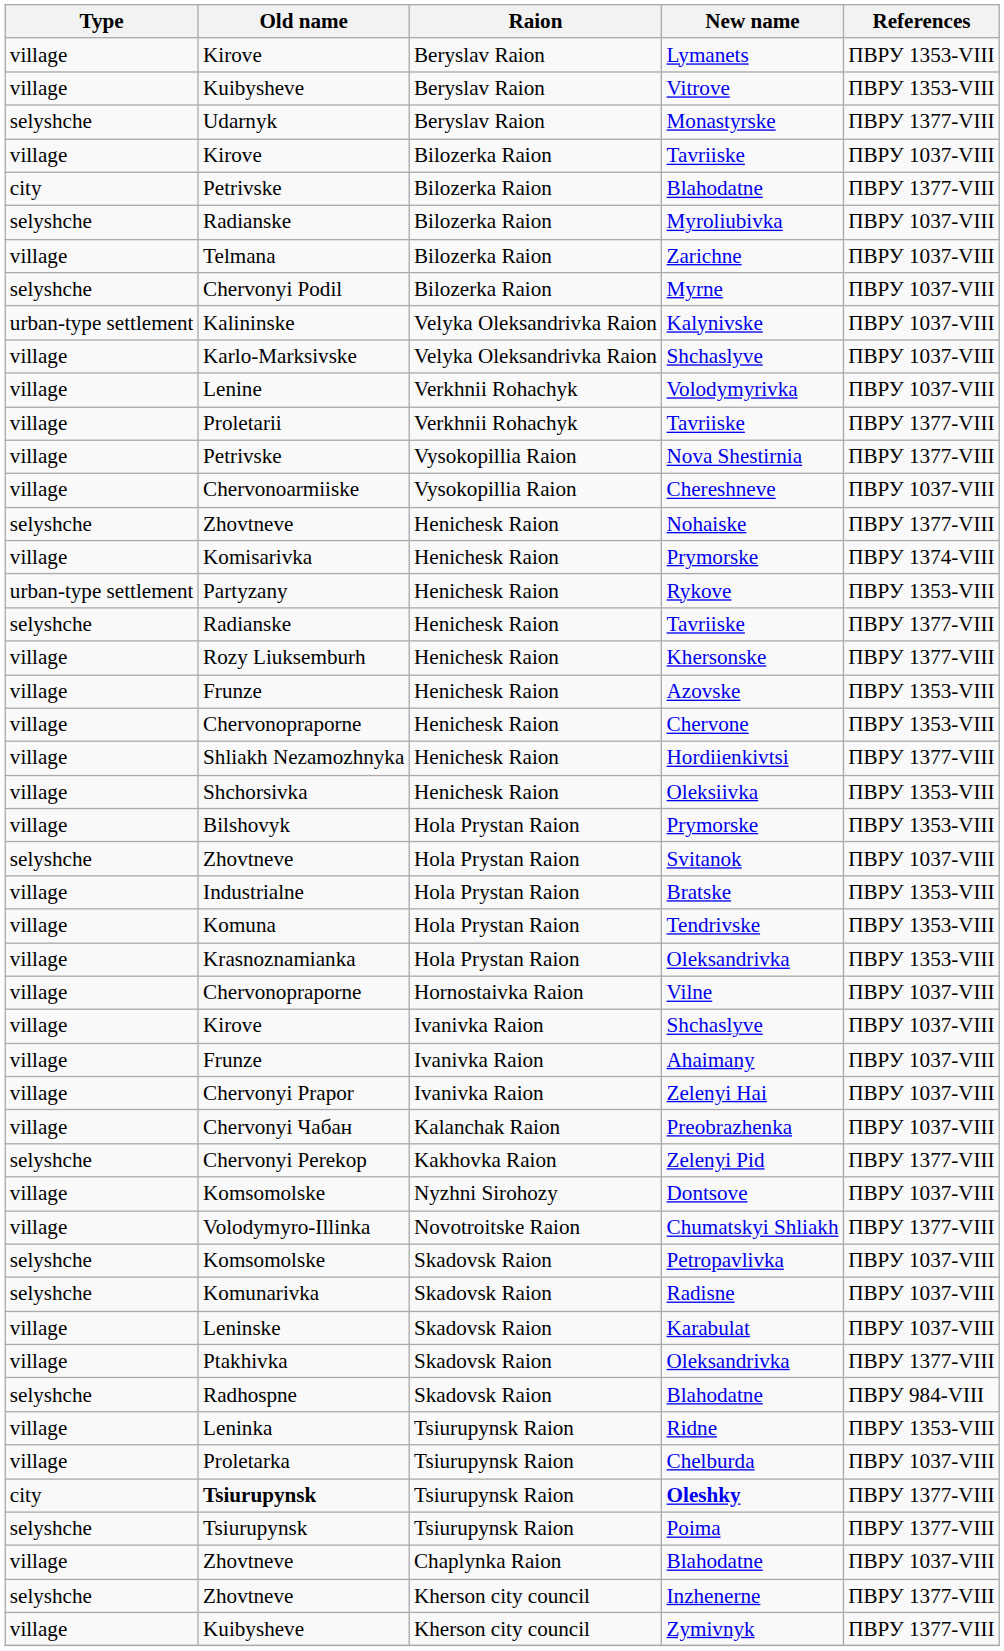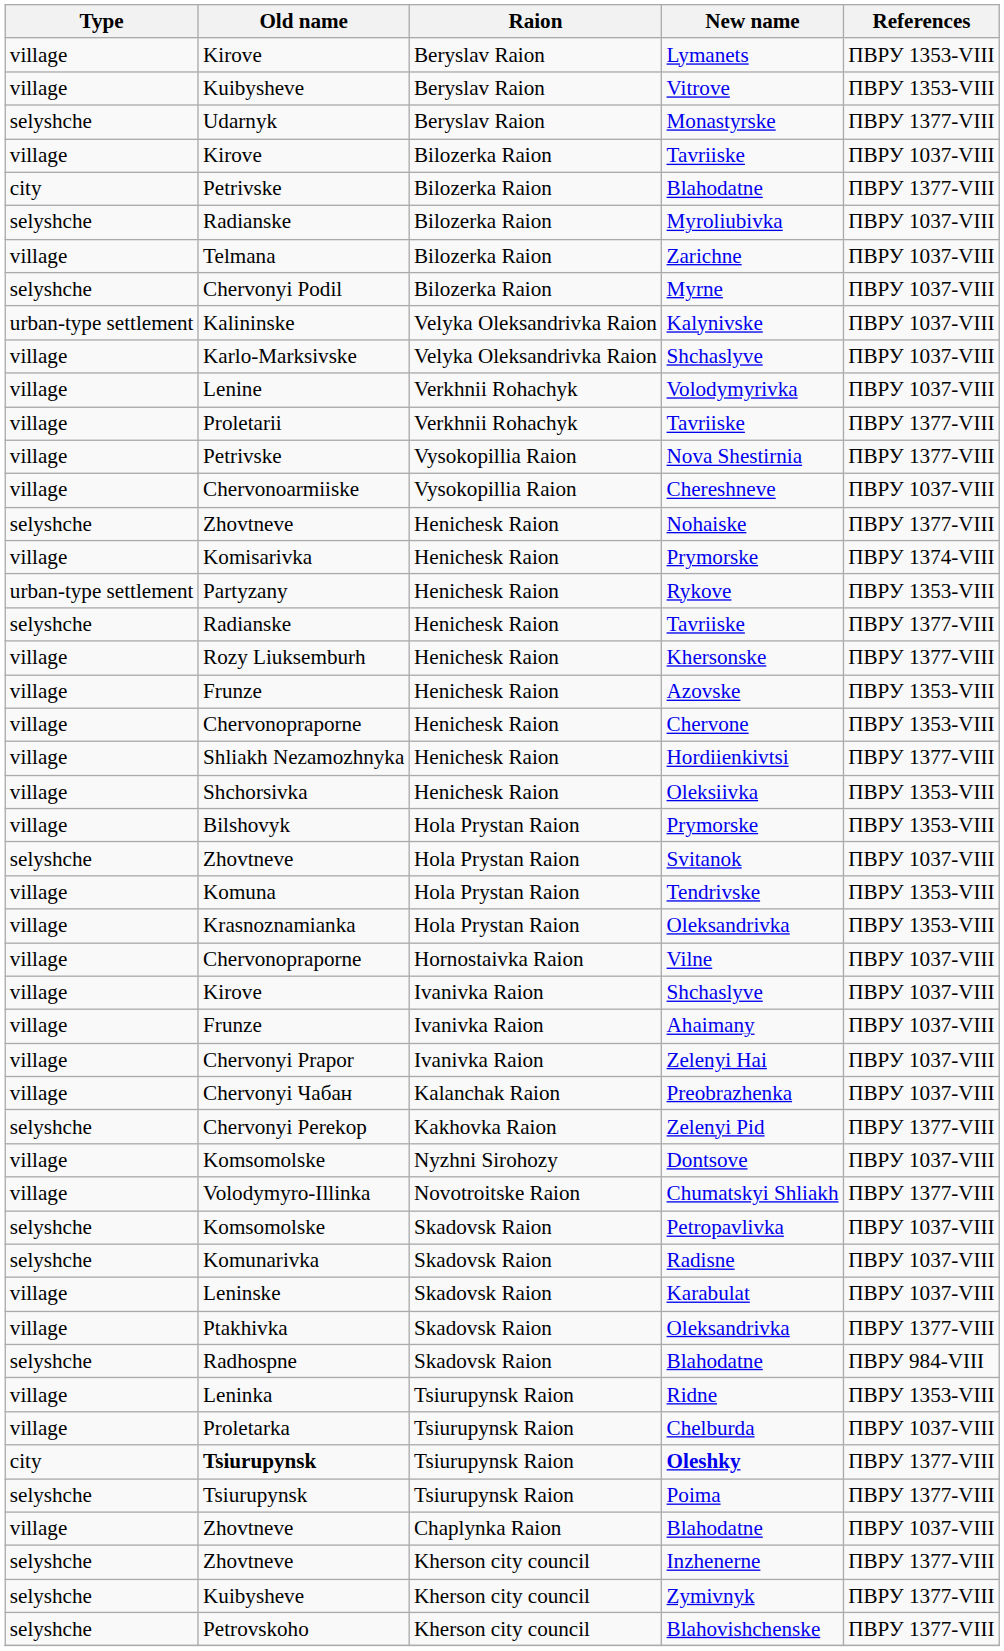 <table class="wikitable sortable" style="margin:auto;">
 <tr>
 <th>Type</th>
 <th>Old name</th>
 <th>Raion</th>
 <th>New name</th>
 <th>References</th>
 </tr>
 <tr>
 <td>village</td>
 <td>Kirove</td>
 <td>Beryslav Raion</td>
 <td><a href='#'>Lymanets</a></td>
 <td>ПВРУ 1353-VIII</td>
 </tr>
 <tr>
 <td>village</td>
 <td>Kuibysheve</td>
 <td>Beryslav Raion</td>
 <td><a href='#'>Vitrove</a></td>
 <td>ПВРУ 1353-VIII</td>
 </tr>
 <tr>
 <td>selyshche</td>
 <td>Udarnyk</td>
 <td>Beryslav Raion</td>
 <td><a href='#'>Monastyrske</a></td>
 <td>ПВРУ 1377-VIII</td>
 </tr>
 <tr>
 <td>village</td>
 <td>Kirove</td>
 <td>Bilozerka Raion</td>
 <td><a href='#'>Tavriiske</a></td>
 <td>ПВРУ 1037-VIII</td>
 </tr>
 <tr>
 <td>city</td>
 <td>Petrivske</td>
 <td>Bilozerka Raion</td>
 <td><a href='#'>Blahodatne</a></td>
 <td>ПВРУ 1377-VIII</td>
 </tr>
 <tr>
 <td>selyshche</td>
 <td>Radianske</td>
 <td>Bilozerka Raion</td>
 <td><a href='#'>Myroliubivka</a></td>
 <td>ПВРУ 1037-VIII</td>
 </tr>
 <tr>
 <td>village</td>
 <td>Telmana</td>
 <td>Bilozerka Raion</td>
 <td><a href='#'>Zarichne</a></td>
 <td>ПВРУ 1037-VIII</td>
 </tr>
 <tr>
 <td>selyshche</td>
 <td>Chervonyi Podil</td>
 <td>Bilozerka Raion</td>
 <td><a href='#'>Myrne</a></td>
 <td>ПВРУ 1037-VIII</td>
 </tr>
 <tr>
 <td>urban-type settlement</td>
 <td>Kalininske</td>
 <td>Velyka Oleksandrivka Raion</td>
 <td><a href='#'>Kalynivske</a></td>
 <td>ПВРУ 1037-VIII</td>
 </tr>
 <tr>
 <td>village</td>
 <td>Karlo-Marksivske</td>
 <td>Velyka Oleksandrivka Raion</td>
 <td><a href='#'>Shchaslyve</a></td>
 <td>ПВРУ 1037-VIII</td>
 </tr>
 <tr>
 <td>village</td>
 <td>Lenine</td>
 <td>Verkhnii Rohachyk</td>
 <td><a href='#'>Volodymyrivka</a></td>
 <td>ПВРУ 1037-VIII</td>
 </tr>
 <tr>
 <td>village</td>
 <td>Proletarii</td>
 <td>Verkhnii Rohachyk</td>
 <td><a href='#'>Tavriiske</a></td>
 <td>ПВРУ 1377-VIII</td>
 </tr>
 <tr>
 <td>village</td>
 <td>Petrivske</td>
 <td>Vysokopillia Raion</td>
 <td><a href='#'>Nova Shestirnia</a></td>
 <td>ПВРУ 1377-VIII</td>
 </tr>
 <tr>
 <td>village</td>
 <td>Chervonoarmiiske</td>
 <td>Vysokopillia Raion</td>
 <td><a href='#'>Chereshneve</a></td>
 <td>ПВРУ 1037-VIII</td>
 </tr>
 <tr>
 <td>selyshche</td>
 <td>Zhovtneve</td>
 <td>Henichesk Raion</td>
 <td><a href='#'>Nohaiske</a></td>
 <td>ПВРУ 1377-VIII</td>
 </tr>
 <tr>
 <td>village</td>
 <td>Komisarivka</td>
 <td>Henichesk Raion</td>
 <td><a href='#'>Prymorske</a></td>
 <td>ПВРУ 1374-VIII</td>
 </tr>
 <tr>
 <td>urban-type settlement</td>
 <td>Partyzany</td>
 <td>Henichesk Raion</td>
 <td><a href='#'>Rykove</a></td>
 <td>ПВРУ 1353-VIII</td>
 </tr>
 <tr>
 <td>selyshche</td>
 <td>Radianske</td>
 <td>Henichesk Raion</td>
 <td><a href='#'>Tavriiske</a></td>
 <td>ПВРУ 1377-VIII</td>
 </tr>
 <tr>
 <td>village</td>
 <td>Rozy Liuksemburh</td>
 <td>Henichesk Raion</td>
 <td><a href='#'>Khersonske</a></td>
 <td>ПВРУ 1377-VIII</td>
 </tr>
 <tr>
 <td>village</td>
 <td>Frunze</td>
 <td>Henichesk Raion</td>
 <td><a href='#'>Azovske</a></td>
 <td>ПВРУ 1353-VIII</td>
 </tr>
 <tr>
 <td>village</td>
 <td>Chervonopraporne</td>
 <td>Henichesk Raion</td>
 <td><a href='#'>Chervone</a></td>
 <td>ПВРУ 1353-VIII</td>
 </tr>
 <tr>
 <td>village</td>
 <td>Shliakh Nezamozhnykа</td>
 <td>Henichesk Raion</td>
 <td><a href='#'>Hordiienkivtsi</a></td>
 <td>ПВРУ 1377-VIII</td>
 </tr>
 <tr>
 <td>village</td>
 <td>Shchorsivka</td>
 <td>Henichesk Raion</td>
 <td><a href='#'>Oleksiivka</a></td>
 <td>ПВРУ 1353-VIII</td>
 </tr>
 <tr>
 <td>village</td>
 <td>Bilshovyk</td>
 <td>Hola Prystan Raion</td>
 <td><a href='#'>Prymorske</a></td>
 <td>ПВРУ 1353-VIII</td>
 </tr>
 <tr>
 <td>selyshche</td>
 <td>Zhovtneve</td>
 <td>Hola Prystan Raion</td>
 <td><a href='#'>Svitanok</a></td>
 <td>ПВРУ 1037-VIII</td>
 </tr>
 <tr>
 <td>village</td>
-<td>Industrialne</td>
-<td>Hola Prystan Raion</td>
-<td><a href='#'>Bratske</a></td>
-<td>ПВРУ 1353-VIII</td>
-</tr>
-<tr>
-<td>village</td>
 <td>Komuna</td>
 <td>Hola Prystan Raion</td>
 <td><a href='#'>Tendrivske</a></td>
 <td>ПВРУ 1353-VIII</td>
 </tr>
 <tr>
 <td>village</td>
 <td>Krasnoznamianka</td>
 <td>Hola Prystan Raion</td>
 <td><a href='#'>Oleksandrivka</a></td>
 <td>ПВРУ 1353-VIII</td>
 </tr>
 <tr>
 <td>village</td>
 <td>Chervonopraporne</td>
 <td>Hornostaivka Raion</td>
 <td><a href='#'>Vilne</a></td>
 <td>ПВРУ 1037-VIII</td>
 </tr>
 <tr>
 <td>village</td>
 <td>Kirove</td>
 <td>Ivanivka Raion</td>
 <td><a href='#'>Shchaslyve</a></td>
 <td>ПВРУ 1037-VIII</td>
 </tr>
 <tr>
 <td>village</td>
 <td>Frunze</td>
 <td>Ivanivka Raion</td>
 <td><a href='#'>Ahaimany</a></td>
 <td>ПВРУ 1037-VIII</td>
 </tr>
 <tr>
 <td>village</td>
 <td>Chervonyi Prapor</td>
 <td>Ivanivka Raion</td>
 <td><a href='#'>Zelenyi Hai</a></td>
 <td>ПВРУ 1037-VIII</td>
 </tr>
 <tr>
 <td>village</td>
 <td>Chervonyi Чабан</td>
 <td>Kalanchak Raion</td>
 <td><a href='#'>Preobrazhenka</a></td>
 <td>ПВРУ 1037-VIII</td>
 </tr>
 <tr>
 <td>selyshche</td>
 <td>Chervonyi Perekop</td>
 <td>Kakhovka Raion</td>
 <td><a href='#'>Zelenyi Pid</a></td>
 <td>ПВРУ 1377-VIII</td>
 </tr>
 <tr>
 <td>village</td>
 <td>Komsomolske</td>
 <td>Nyzhni Sirohozy</td>
 <td><a href='#'>Dontsove</a></td>
 <td>ПВРУ 1037-VIII</td>
 </tr>
 <tr>
 <td>village</td>
 <td>Volodymyro-Illinka</td>
 <td>Novotroitske Raion</td>
 <td><a href='#'>Chumatskyi Shliakh</a></td>
 <td>ПВРУ 1377-VIII</td>
 </tr>
 <tr>
 <td>selyshche</td>
 <td>Komsomolske</td>
 <td>Skadovsk Raion</td>
 <td><a href='#'>Petropavlivka</a></td>
 <td>ПВРУ 1037-VIII</td>
 </tr>
 <tr>
 <td>selyshche</td>
 <td>Komunarivka</td>
 <td>Skadovsk Raion</td>
 <td><a href='#'>Radisne</a></td>
 <td>ПВРУ 1037-VIII</td>
 </tr>
 <tr>
 <td>village</td>
 <td>Leninske</td>
 <td>Skadovsk Raion</td>
 <td><a href='#'>Karabulat</a></td>
 <td>ПВРУ 1037-VIII</td>
 </tr>
 <tr>
 <td>village</td>
 <td>Ptakhivka</td>
 <td>Skadovsk Raion</td>
 <td><a href='#'>Oleksandrivka</a></td>
 <td>ПВРУ 1377-VIII</td>
 </tr>
 <tr>
 <td>selyshche</td>
 <td>Radhospne</td>
 <td>Skadovsk Raion</td>
 <td><a href='#'>Blahodatne</a></td>
 <td>ПВРУ 984-VIII</td>
 </tr>
 <tr>
 <td>village</td>
 <td>Leninka</td>
 <td>Tsiurupynsk Raion</td>
 <td><a href='#'>Ridne</a></td>
 <td>ПВРУ 1353-VIII</td>
 </tr>
 <tr>
 <td>village</td>
 <td>Proletarka</td>
 <td>Tsiurupynsk Raion</td>
 <td><a href='#'>Chelburda</a></td>
 <td>ПВРУ 1037-VIII</td>
 </tr>
 <tr>
 <td>city</td>
 <td><strong>Tsiurupynsk</strong></td>
 <td>Tsiurupynsk Raion</td>
 <td><strong><a href='#'>Oleshky</a></strong></td>
 <td>ПВРУ 1377-VIII</td>
 </tr>
 <tr>
 <td>selyshche</td>
 <td>Tsiurupynsk</td>
 <td>Tsiurupynsk Raion</td>
 <td><a href='#'>Poima</a></td>
 <td>ПВРУ 1377-VIII</td>
 </tr>
 <tr>
 <td>village</td>
 <td>Zhovtneve</td>
 <td>Chaplynka Raion</td>
 <td><a href='#'>Blahodatne</a></td>
 <td>ПВРУ 1037-VIII</td>
 </tr>
 <tr>
 <td>selyshche</td>
 <td>Zhovtneve</td>
 <td>Kherson city council</td>
 <td><a href='#'>Inzhenerne</a></td>
 <td>ПВРУ 1377-VIII</td>
 </tr>
 <tr>
-<td>village</td>
+<td>selyshche</td>
 <td>Kuibysheve</td>
 <td>Kherson city council</td>
 <td><a href='#'>Zymivnyk</a></td>
 <td>ПВРУ 1377-VIII</td>
 </tr>
 <tr>
+<td>selyshche</td>
+<td>Petrovskoho</td>
+<td>Kherson city council</td>
+<td><a href='#'>Blahovishchenske</a></td>
+<td>ПВРУ 1377-VIII</td>
+</tr>
+<tr>
 </tr>
 </table>
